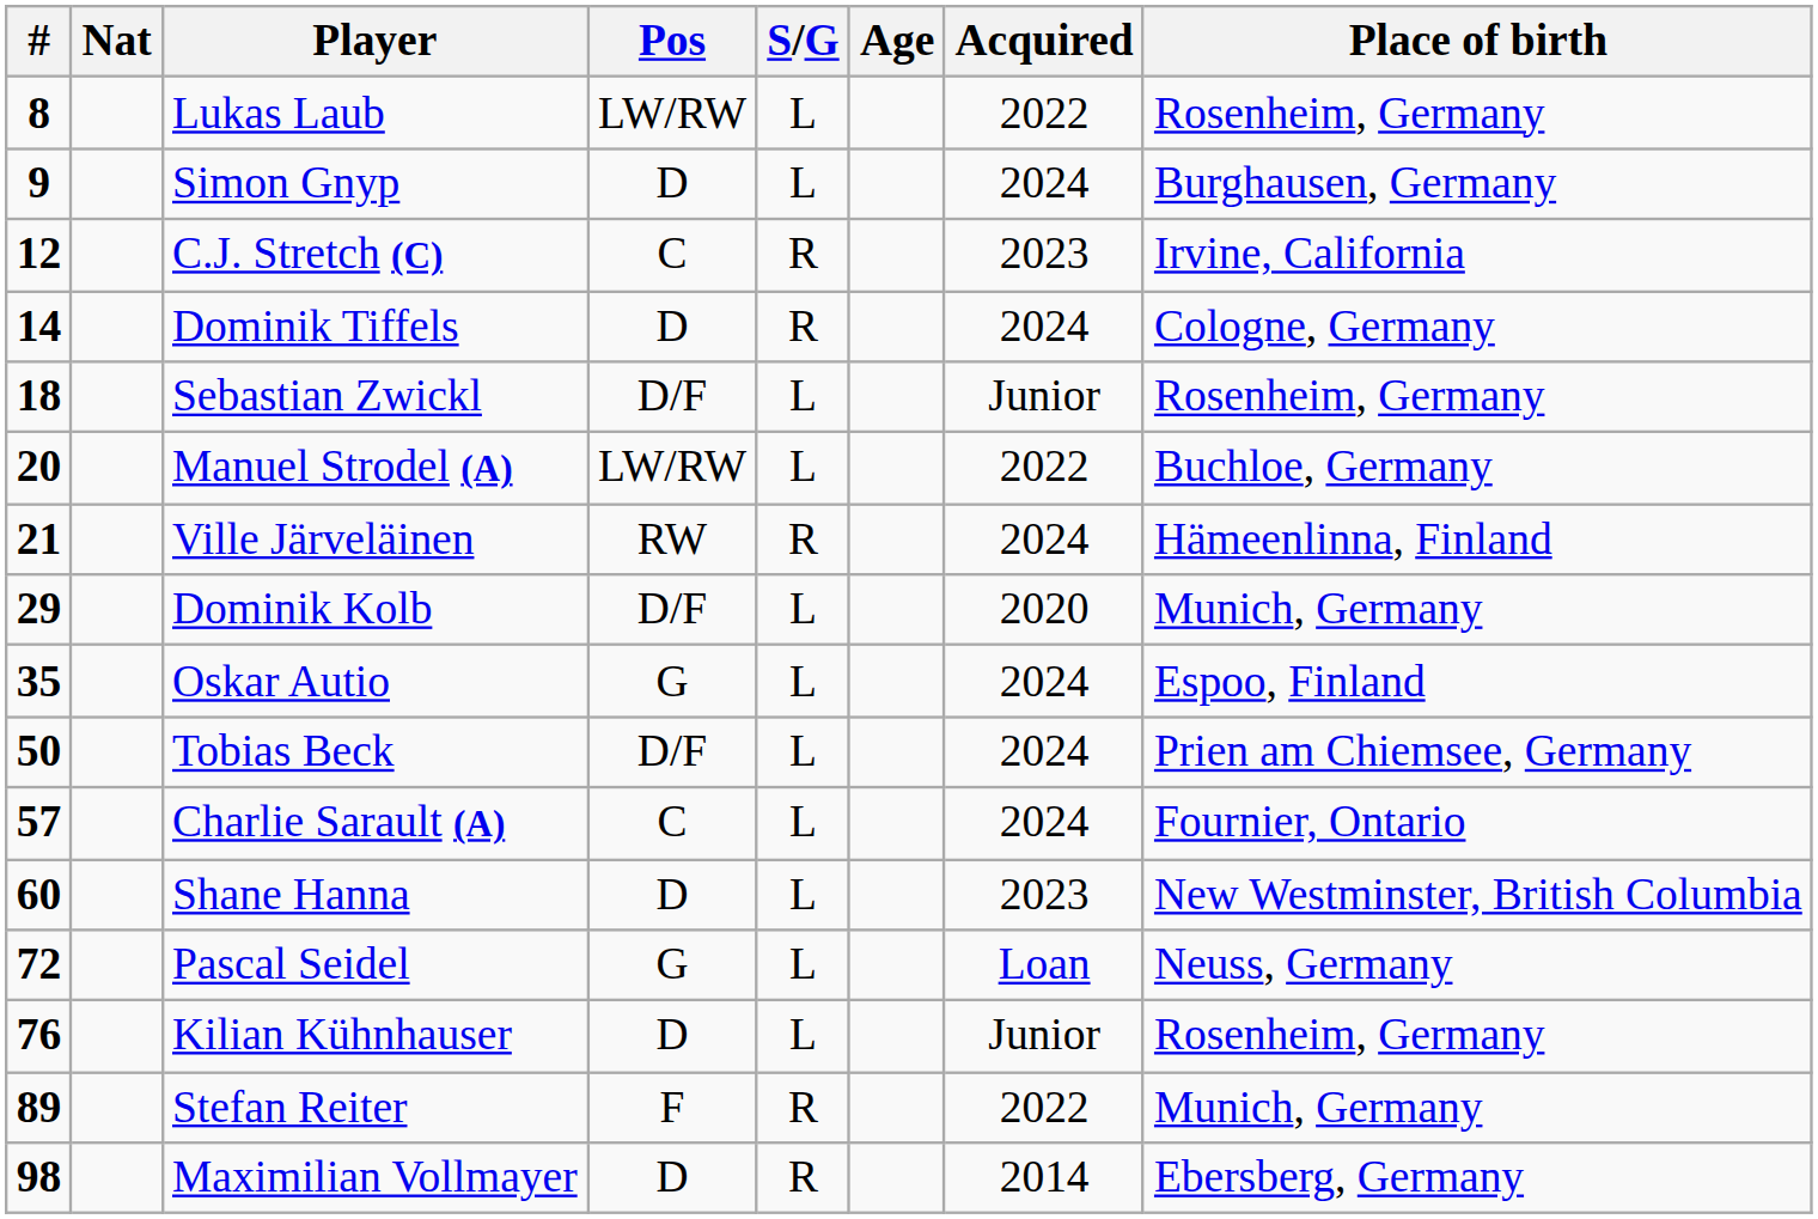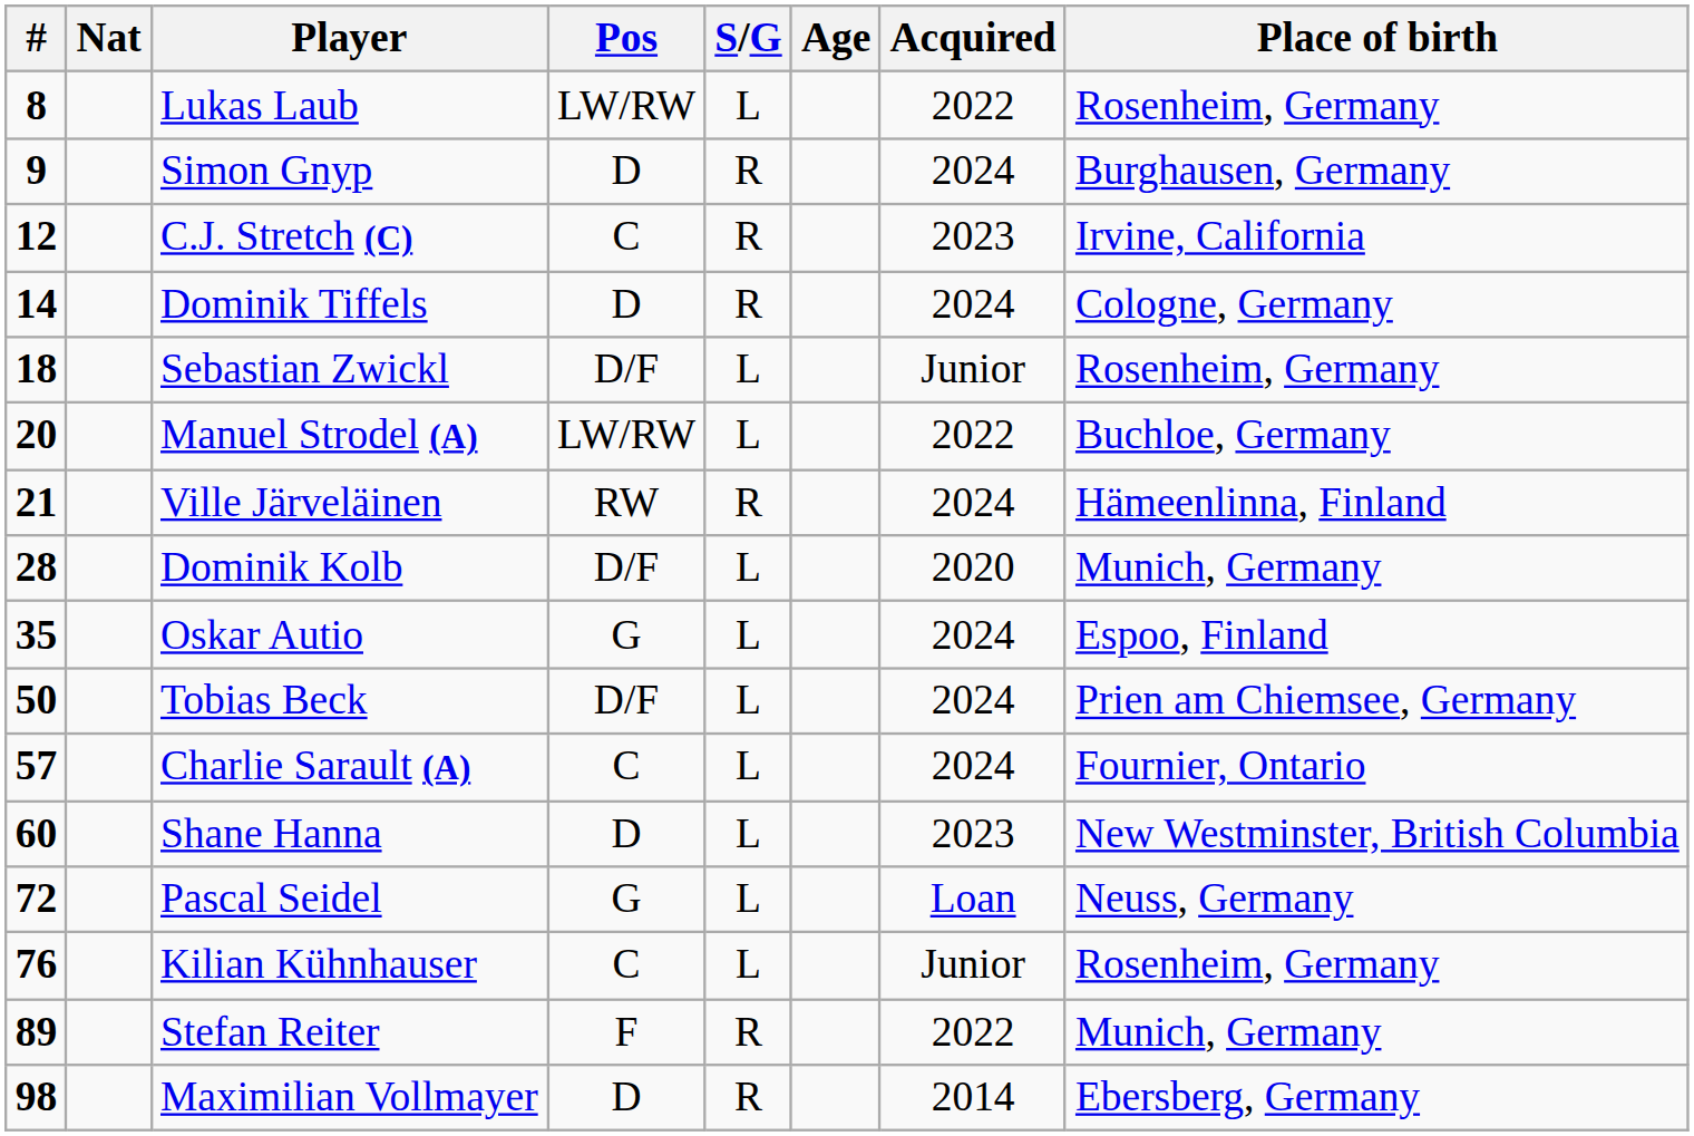 <table class="wikitable sortable">
 <tr>
 <th>#</th>
 <th>Nat</th>
 <th>Player</th>
 <th><a href='#'>Pos</a></th>
 <th><a href='#'>S</a>/<a href='#'>G</a></th>
 <th>Age</th>
 <th>Acquired</th>
 <th class="unsortable">Place of birth</th>
 </tr>
 <tr>
 <td align="center"><strong>8</strong></td>
 <td align="center"></td>
 <td><a href='#'>Lukas Laub</a></td>
 <td align="center">LW/RW</td>
 <td align="center">L</td>
 <td align="center"></td>
 <td align="center">2022</td>
 <td><a href='#'>Rosenheim</a>, <a href='#'>Germany</a></td>
 </tr>
 <tr>
 <td align="center"><strong>9</strong></td>
 <td align="center"></td>
 <td><a href='#'>Simon Gnyp</a></td>
 <td align="center">D</td>
-<td align="center">L</td>
+<td align="center">R</td>
 <td align="center"></td>
 <td align="center">2024</td>
 <td><a href='#'>Burghausen</a>, <a href='#'>Germany</a></td>
 </tr>
 <tr>
 <td align="center"><strong>12</strong></td>
 <td align="center"></td>
 <td><a href='#'>C.J. Stretch</a> <small><a href='#'><strong>(C)</strong></a></small></td>
 <td align="center">C</td>
 <td align="center">R</td>
 <td align="center"></td>
 <td align="center">2023</td>
 <td><a href='#'>Irvine, California</a></td>
 </tr>
 <tr>
 <td align="center"><strong>14</strong></td>
 <td align="center"></td>
 <td><a href='#'>Dominik Tiffels</a></td>
 <td align="center">D</td>
 <td align="center">R</td>
 <td align="center"></td>
 <td align="center">2024</td>
 <td><a href='#'>Cologne</a>, <a href='#'>Germany</a></td>
 </tr>
 <tr>
 <td align="center"><strong>18</strong></td>
 <td align="center"></td>
 <td><a href='#'>Sebastian Zwickl</a></td>
 <td align="center">D/F</td>
 <td align="center">L</td>
 <td align="center"></td>
 <td align="center">Junior</td>
 <td><a href='#'>Rosenheim</a>, <a href='#'>Germany</a></td>
 </tr>
 <tr>
 <td align="center"><strong>20</strong></td>
 <td align="center"></td>
 <td><a href='#'>Manuel Strodel</a> <small><a href='#'><strong>(A)</strong></a> </small></td>
 <td align="center">LW/RW</td>
 <td align="center">L</td>
 <td align="center"></td>
 <td align="center">2022</td>
 <td><a href='#'>Buchloe</a>, <a href='#'>Germany</a></td>
 </tr>
 <tr>
 <td align="center"><strong>21</strong></td>
 <td align="center"></td>
 <td><a href='#'>Ville Järveläinen</a></td>
 <td align="center">RW</td>
 <td align="center">R</td>
 <td align="center"></td>
 <td align="center">2024</td>
 <td><a href='#'>Hämeenlinna</a>, <a href='#'>Finland</a></td>
 </tr>
 <tr>
-<td align="center"><strong>29</strong></td>
+<td align="center"><strong>28</strong></td>
 <td align="center"></td>
 <td><a href='#'>Dominik Kolb</a></td>
 <td align="center">D/F</td>
 <td align="center">L</td>
 <td align="center"></td>
 <td align="center">2020</td>
 <td><a href='#'>Munich</a>, <a href='#'>Germany</a></td>
 </tr>
 <tr>
 <td align="center"><strong>35</strong></td>
 <td align="center"></td>
 <td><a href='#'>Oskar Autio</a></td>
 <td align="center">G</td>
 <td align="center">L</td>
 <td align="center"></td>
 <td align="center">2024</td>
 <td><a href='#'>Espoo</a>, <a href='#'>Finland</a></td>
 </tr>
 <tr>
 <td align="center"><strong>50</strong></td>
 <td align="center"></td>
 <td><a href='#'>Tobias Beck</a></td>
 <td align="center">D/F</td>
 <td align="center">L</td>
 <td align="center"></td>
 <td align="center">2024</td>
 <td><a href='#'>Prien am Chiemsee</a>, <a href='#'>Germany</a></td>
 </tr>
 <tr>
 <td align="center"><strong>57</strong></td>
 <td align="center"></td>
 <td><a href='#'>Charlie Sarault</a> <small><a href='#'><strong>(A)</strong></a></small></td>
 <td align="center">C</td>
 <td align="center">L</td>
 <td align="center"></td>
 <td align="center">2024</td>
 <td><a href='#'>Fournier, Ontario</a></td>
 </tr>
 <tr>
 <td align="center"><strong>60</strong></td>
 <td align="center"></td>
 <td><a href='#'>Shane Hanna</a></td>
 <td align="center">D</td>
 <td align="center">L</td>
 <td align="center"></td>
 <td align="center">2023</td>
 <td><a href='#'>New Westminster, British Columbia</a></td>
 </tr>
 <tr>
 <td align="center"><strong>72</strong></td>
 <td align="center"></td>
 <td><a href='#'>Pascal Seidel</a></td>
 <td align="center">G</td>
 <td align="center">L</td>
 <td align="center"></td>
 <td align="center"><a href='#'>Loan</a></td>
 <td><a href='#'>Neuss</a>, <a href='#'>Germany</a></td>
 </tr>
 <tr>
 <td align="center"><strong>76</strong></td>
 <td align="center"></td>
 <td><a href='#'>Kilian Kühnhauser</a></td>
-<td align="center">D</td>
+<td align="center">C</td>
 <td align="center">L</td>
 <td align="center"></td>
 <td align="center">Junior</td>
 <td><a href='#'>Rosenheim</a>, <a href='#'>Germany</a></td>
 </tr>
 <tr>
 <td align="center"><strong>89</strong></td>
 <td align="center"></td>
 <td><a href='#'>Stefan Reiter</a></td>
 <td align="center">F</td>
 <td align="center">R</td>
 <td align="center"></td>
 <td align="center">2022</td>
 <td><a href='#'>Munich</a>, <a href='#'>Germany</a></td>
 </tr>
 <tr>
 <td align="center"><strong>98</strong></td>
 <td align="center"></td>
 <td><a href='#'>Maximilian Vollmayer</a></td>
 <td align="center">D</td>
 <td align="center">R</td>
 <td align="center"></td>
 <td align="center">2014</td>
 <td><a href='#'>Ebersberg</a>, <a href='#'>Germany</a></td>
 </tr>
 </table>
